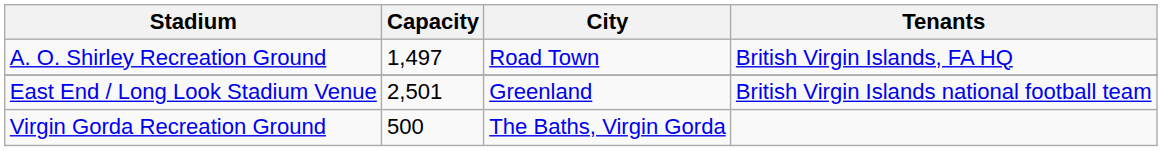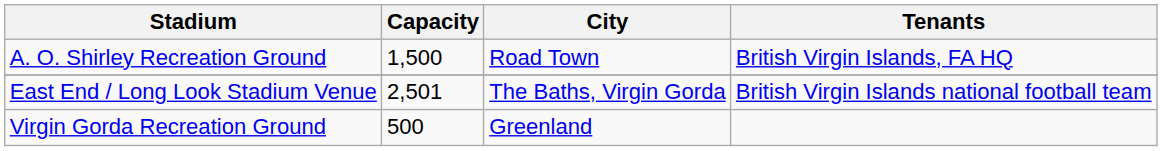 <table class="wikitable sortable">
 <tr>
 <th>Stadium</th>
 <th>Capacity</th>
 <th>City</th>
 <th>Tenants</th>
 </tr>
 <tr>
 <td><a href='#'>A. O. Shirley Recreation Ground</a></td>
-<td>1,497</td>
+<td>1,500</td>
 <td><a href='#'>Road Town</a></td>
 <td><a href='#'>British Virgin Islands, FA HQ</a></td>
 </tr>
 <tr>
 </tr>
 <tr>
 <td><a href='#'>East End / Long Look Stadium Venue</a></td>
 <td>2,501</td>
-<td><a href='#'>Greenland</a></td>
+<td><a href='#'>The Baths, Virgin Gorda</a></td>
 <td><a href='#'>British Virgin Islands national football team</a></td>
 </tr>
 <tr>
 <td><a href='#'>Virgin Gorda Recreation Ground</a></td>
 <td>500</td>
-<td><a href='#'>The Baths, Virgin Gorda</a></td>
+<td><a href='#'>Greenland</a></td>
 </tr>
 </table>
